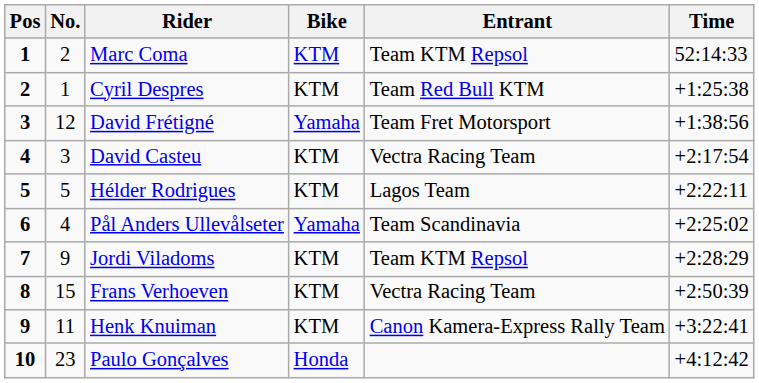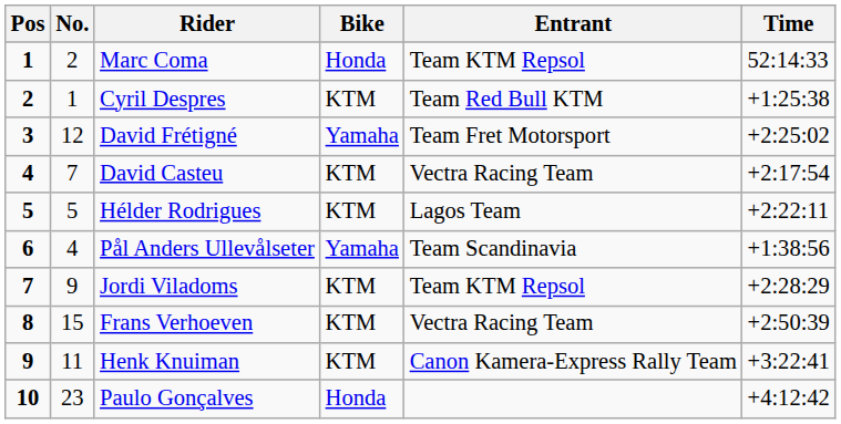 <table class="wikitable" style="font-size:85%">
 <tr>
 <th>Pos</th>
 <th>No.</th>
 <th>Rider</th>
 <th>Bike</th>
 <th>Entrant</th>
 <th>Time</th>
 </tr>
 <tr>
 <td align=center><strong>1</strong></td>
 <td align=center>2</td>
 <td> <a href='#'>Marc Coma</a></td>
-<td><a href='#'>KTM</a></td>
+<td><a href='#'>Honda</a></td>
 <td>Team KTM <a href='#'>Repsol</a></td>
 <td>52:14:33</td>
 </tr>
 <tr>
 <td align=center><strong>2</strong></td>
 <td align=center>1</td>
 <td> <a href='#'>Cyril Despres</a></td>
 <td>KTM</td>
 <td>Team <a href='#'>Red Bull</a> KTM</td>
 <td>+1:25:38</td>
 </tr>
 <tr>
 <td align=center><strong>3</strong></td>
 <td align=center>12</td>
 <td> <a href='#'>David Frétigné</a></td>
 <td><a href='#'>Yamaha</a></td>
 <td>Team Fret Motorsport</td>
-<td>+1:38:56</td>
+<td>+2:25:02</td>
 </tr>
 <tr>
 <td align=center><strong>4</strong></td>
-<td align=center>3</td>
+<td align=center>7</td>
 <td> <a href='#'>David Casteu</a></td>
 <td>KTM</td>
 <td>Vectra Racing Team</td>
 <td>+2:17:54</td>
 </tr>
 <tr>
 <td align=center><strong>5</strong></td>
 <td align=center>5</td>
 <td> <a href='#'>Hélder Rodrigues</a></td>
 <td>KTM</td>
 <td>Lagos Team</td>
 <td>+2:22:11</td>
 </tr>
 <tr>
 <td align=center><strong>6</strong></td>
 <td align=center>4</td>
 <td> <a href='#'>Pål Anders Ullevålseter</a></td>
 <td><a href='#'>Yamaha</a></td>
 <td>Team Scandinavia</td>
-<td>+2:25:02</td>
+<td>+1:38:56</td>
 </tr>
 <tr>
 <td align=center><strong>7</strong></td>
 <td align=center>9</td>
 <td> <a href='#'>Jordi Viladoms</a></td>
 <td>KTM</td>
 <td>Team KTM <a href='#'>Repsol</a></td>
 <td>+2:28:29</td>
 </tr>
 <tr>
 <td align=center><strong>8</strong></td>
 <td align=center>15</td>
 <td> <a href='#'>Frans Verhoeven</a></td>
 <td>KTM</td>
 <td>Vectra Racing Team</td>
 <td>+2:50:39</td>
 </tr>
 <tr>
 <td align=center><strong>9</strong></td>
 <td align=center>11</td>
 <td> <a href='#'>Henk Knuiman</a></td>
 <td>KTM</td>
 <td><a href='#'>Canon</a> Kamera-Express Rally Team</td>
 <td>+3:22:41</td>
 </tr>
 <tr>
 <td align=center><strong>10</strong></td>
 <td align=center>23</td>
 <td> <a href='#'>Paulo Gonçalves</a></td>
 <td><a href='#'>Honda</a></td>
 <td></td>
 <td>+4:12:42</td>
 </tr>
 </table>
